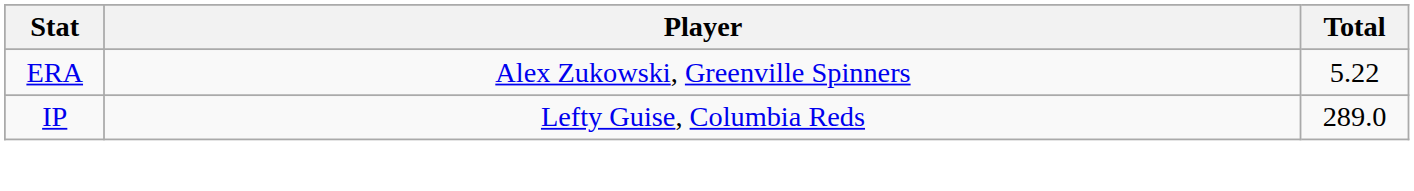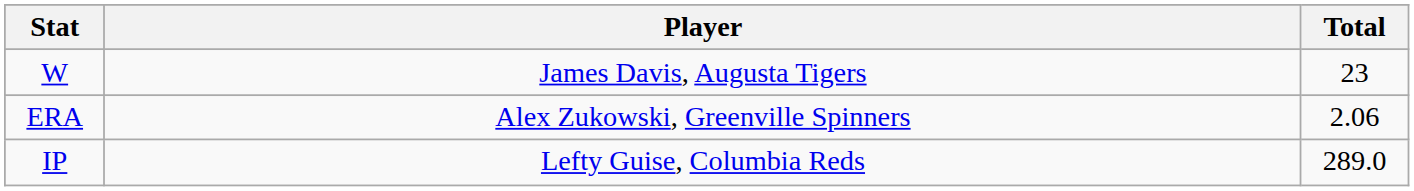 <table class="wikitable" width="40%" style="text-align:center;">
 <tr>
 <th width="5%">Stat</th>
 <th width="60%">Player</th>
 <th width="5%">Total</th>
 </tr>
 <tr>
+<td><a href='#'>W</a></td>
+<td><a href='#'>James Davis</a>, <a href='#'>Augusta Tigers</a></td>
+<td>23</td>
+</tr>
+<tr>
 <td><a href='#'>ERA</a></td>
 <td><a href='#'>Alex Zukowski</a>, <a href='#'>Greenville Spinners</a></td>
-<td>5.22</td>
+<td>2.06</td>
 </tr>
 <tr>
 <td><a href='#'>IP</a></td>
 <td><a href='#'>Lefty Guise</a>, <a href='#'>Columbia Reds</a></td>
 <td>289.0</td>
 </tr>
 </table>
